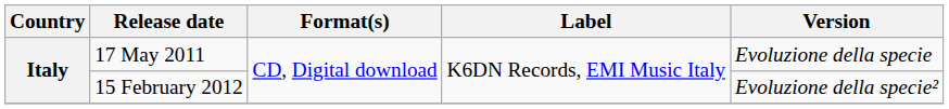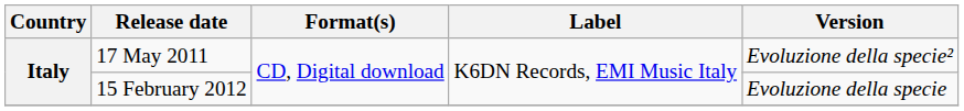 <table class="wikitable plainrowheaders">
 <tr>
 <th scope="col">Country</th>
 <th scope="col">Release date</th>
 <th scope="col">Format(s)</th>
 <th scope="col">Label</th>
 <th scope="col">Version</th>
 </tr>
 <tr>
 <th rowspan="2" scope="row">Italy</th>
 <td>17 May 2011</td>
 <td rowspan="2"><a href='#'>CD</a>, <a href='#'>Digital download</a></td>
 <td rowspan="2">K6DN Records, <a href='#'>EMI Music Italy</a></td>
-<td><em>Evoluzione della specie</em></td>
+<td><em>Evoluzione della specie²</em></td>
 </tr>
 <tr>
 <td>15 February 2012</td>
-<td><em>Evoluzione della specie²</em></td>
+<td><em>Evoluzione della specie</em></td>
 </tr>
 <tr>
 </tr>
 </table>
